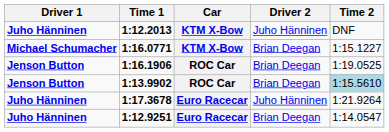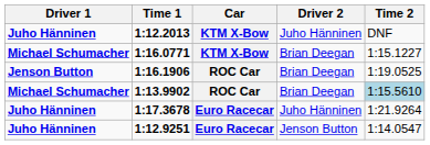 <table class="wikitable">
 <tr>
 <th>Driver 1</th>
 <th>Time 1</th>
 <th>Car</th>
 <th>Driver 2</th>
 <th>Time 2</th>
 </tr>
 <tr>
 <td> <strong><a href='#'>Juho Hänninen</a></strong></td>
 <td><strong>1:12.2013</strong></td>
 <th><a href='#'>KTM X-Bow</a></th>
 <td> <a href='#'>Juho Hänninen</a></td>
 <td>DNF</td>
 </tr>
 <tr>
 <td> <strong><a href='#'>Michael Schumacher</a></strong></td>
 <td><strong>1:16.0771</strong></td>
 <th><a href='#'>KTM X-Bow</a></th>
 <td> <a href='#'>Brian Deegan</a></td>
 <td>1:15.1227</td>
 </tr>
 <tr>
 <td> <strong><a href='#'>Jenson Button</a></strong></td>
 <td><strong>1:16.1906</strong></td>
 <th>ROC Car</th>
 <td> <a href='#'>Brian Deegan</a></td>
 <td>1:19.0525</td>
 </tr>
 <tr>
-<td> <strong><a href='#'>Jenson Button</a></strong></td>
+<td> <strong><a href='#'>Michael Schumacher</a></strong></td>
 <td><strong>1:13.9902</strong></td>
 <th>ROC Car</th>
 <td> <a href='#'>Brian Deegan</a></td>
 <td style="background: lightblue;">1:15.5610</td>
 </tr>
 <tr>
 <td> <strong><a href='#'>Juho Hänninen</a></strong></td>
 <td><strong>1:17.3678</strong></td>
 <th><a href='#'>Euro Racecar</a></th>
 <td> <a href='#'>Juho Hänninen</a></td>
 <td>1:21.9264</td>
 </tr>
 <tr>
 <td> <strong><a href='#'>Juho Hänninen</a></strong></td>
 <td><strong>1:12.9251</strong></td>
 <th><a href='#'>Euro Racecar</a></th>
-<td> <a href='#'>Brian Deegan</a></td>
+<td> <a href='#'>Jenson Button</a></td>
 <td>1:14.0547</td>
 </tr>
 </table>
